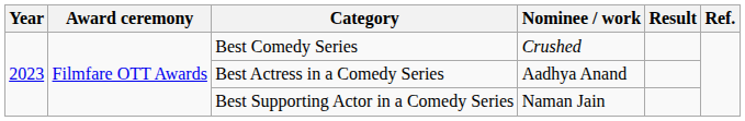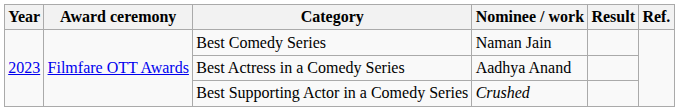 <table class="wikitable">
 <tr>
 <th>Year</th>
 <th>Award ceremony</th>
 <th>Category</th>
 <th>Nominee / work</th>
 <th>Result</th>
 <th>Ref.</th>
 </tr>
 <tr>
 <td rowspan="3"><a href='#'>2023</a></td>
 <td rowspan="3"><a href='#'>Filmfare OTT Awards</a></td>
 <td>Best Comedy Series</td>
-<td><em>Crushed</em></td>
+<td>Naman Jain</td>
 <td></td>
 <td rowspan="3"></td>
 </tr>
 <tr>
 <td>Best Actress in a Comedy Series</td>
 <td>Aadhya Anand</td>
 <td></td>
 </tr>
 <tr>
 <td>Best Supporting Actor in a Comedy Series</td>
-<td>Naman Jain</td>
+<td><em>Crushed</em></td>
 <td></td>
 </tr>
 </table>
